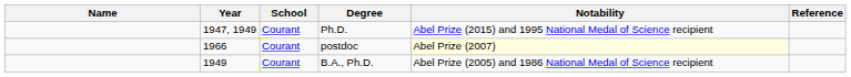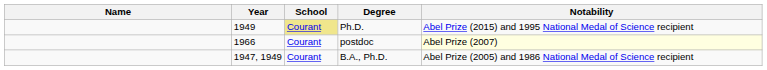 <table class="wikitable sortable" style="width:100%">
 <tr>
 <th style="width:*;">Name</th>
 <th style="width:7%;">Year</th>
 <th style="width:7%;">School</th>
 <th style="width:11%;">Degree</th>
 <th style="width:45%;">Notability</th>
-<th style="width:5%;" class="unsortable">Reference</th>
 </tr>
 <tr>
 <td></td>
-<td>1947, 1949</td>
-<td><a href='#'>Courant</a></td>
+<td>1949</td>
+<td style="background: khaki;"><a href='#'>Courant</a></td>
 <td>Ph.D.</td>
 <td><a href='#'>Abel Prize</a> (2015) and 1995 <a href='#'>National Medal of Science</a> recipient</td>
-<td style="text-align:center;"></td>
 </tr>
 <tr>
 <td></td>
 <td>1966</td>
 <td><a href='#'>Courant</a></td>
 <td>postdoc</td>
 <td style="background: lightyellow;">Abel Prize (2007)</td>
-<td style="text-align:center;"></td>
 </tr>
 <tr>
 <td></td>
-<td>1949</td>
+<td>1947, 1949</td>
 <td><a href='#'>Courant</a></td>
 <td>B.A., Ph.D.</td>
 <td>Abel Prize (2005) and 1986 <a href='#'>National Medal of Science</a> recipient</td>
-<td style="text-align:center;"></td>
 </tr>
 </table>
